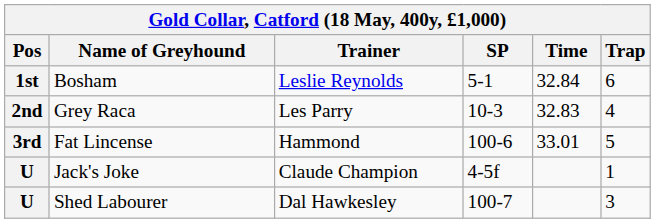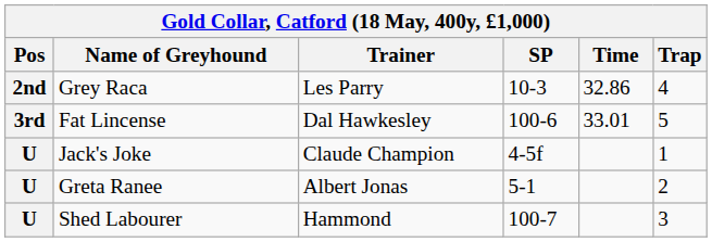 <table class="wikitable">
 <tr>
 <th colspan="6"><a href='#'>Gold Collar</a>, <a href='#'>Catford</a> (18 May, 400y, £1,000)</th>
 </tr>
 <tr>
 <th width=30>Pos</th>
 <th width=180>Name of Greyhound</th>
 <th width=150>Trainer</th>
 <th width=50>SP</th>
 <th width=50>Time</th>
 <th width=30>Trap</th>
 </tr>
 <tr>
-<th>1st</th>
-<td>Bosham</td>
-<td><a href='#'>Leslie Reynolds</a></td>
-<td>5-1</td>
-<td>32.84</td>
-<td>6</td>
-</tr>
-<tr>
 <th>2nd</th>
 <td>Grey Raca</td>
 <td>Les Parry</td>
 <td>10-3</td>
-<td>32.83</td>
+<td>32.86</td>
 <td>4</td>
 </tr>
 <tr>
 <th>3rd</th>
 <td>Fat Lincense</td>
-<td>Hammond</td>
+<td>Dal Hawkesley</td>
 <td>100-6</td>
 <td>33.01</td>
 <td>5</td>
 </tr>
 <tr>
 <th>U</th>
 <td>Jack's Joke</td>
 <td>Claude Champion</td>
 <td>4-5f</td>
 <td></td>
 <td>1</td>
 </tr>
 <tr>
 <th>U</th>
+<td>Greta Ranee</td>
+<td>Albert Jonas</td>
+<td>5-1</td>
+<td></td>
+<td>2</td>
+</tr>
+<tr>
+<th>U</th>
 <td>Shed Labourer</td>
-<td>Dal Hawkesley</td>
+<td>Hammond</td>
 <td>100-7</td>
 <td></td>
 <td>3</td>
 </tr>
 </table>
